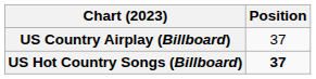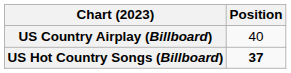 <table class="wikitable sortable plainrowheaders" style="text-align:center">
 <tr>
 <th scope="col">Chart (2023)</th>
 <th scope="col">Position</th>
 </tr>
 <tr>
 <th scope="row">US Country Airplay (<em>Billboard</em>)</th>
-<td>37</td>
+<td>40</td>
 </tr>
 <tr>
 <th scope="row">US Hot Country Songs (<em>Billboard</em>)</th>
 <td><strong>37</strong></td>
 </tr>
 </table>
